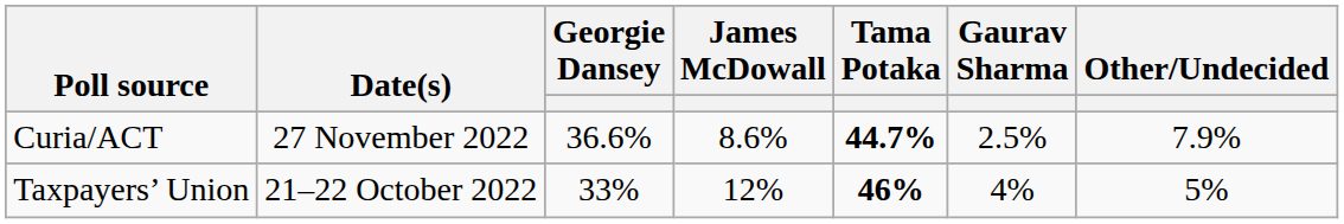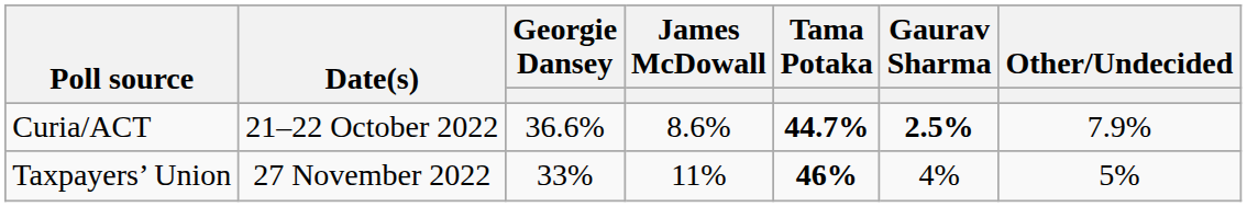 <table class="wikitable plainrowheaders">
 <tr valign= bottom>
 <th scope="col" rowspan="2">Poll source</th>
 <th scope="col"rowspan="2">Date(s)</th>
 <th scope="col">Georgie<br>Dansey</th>
 <th scope="col">James<br>McDowall</th>
 <th scope="col">Tama<br>Potaka</th>
 <th scope="col">Gaurav<br>Sharma</th>
 <th scope="col">Other/Undecided</th>
 </tr>
 <tr>
 <th></th>
 <th></th>
 <th></th>
 <th></th>
 <th></th>
 </tr>
 <tr>
 <td>Curia/ACT</td>
-<td align="center">27 November 2022</td>
+<td align="center">21–22 October 2022</td>
 <td align="center">36.6%</td>
 <td align="center">8.6%</td>
 <td align="center" ><strong>44.7%</strong></td>
-<td align="center">2.5%</td>
+<td align="center"><strong>2.5%</strong></td>
 <td align="center">7.9%</td>
 </tr>
 <tr>
 <td>Taxpayers’ Union</td>
-<td align="center">21–22 October 2022</td>
+<td align="center">27 November 2022</td>
 <td align="center">33%</td>
-<td align="center">12%</td>
+<td align="center">11%</td>
 <td align="center" ><strong>46%</strong></td>
 <td align="center">4%</td>
 <td align="center">5%</td>
 </tr>
 </table>
